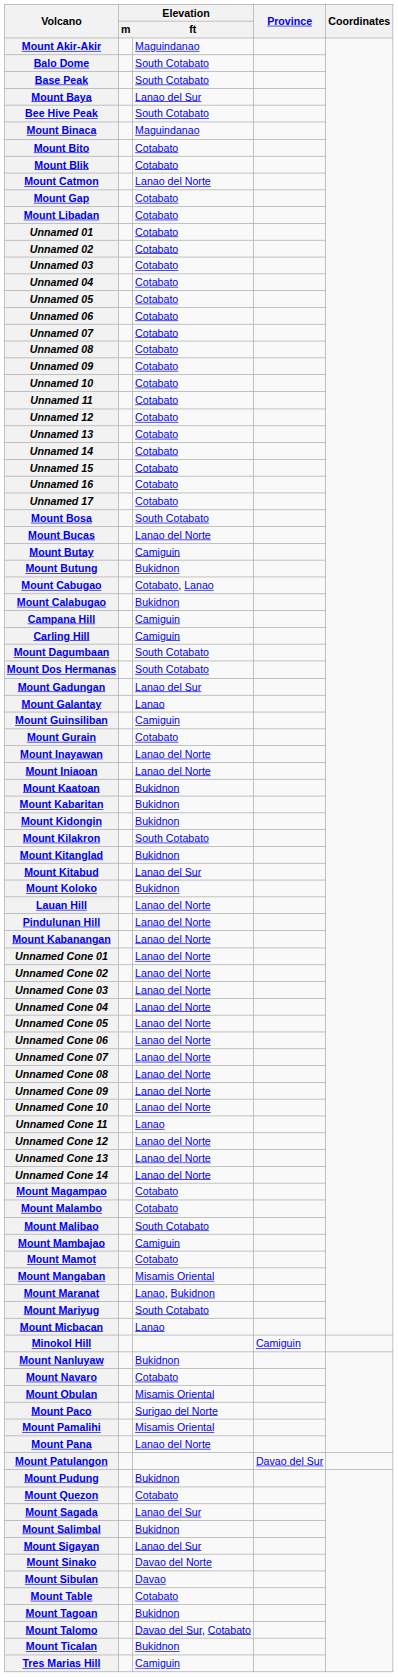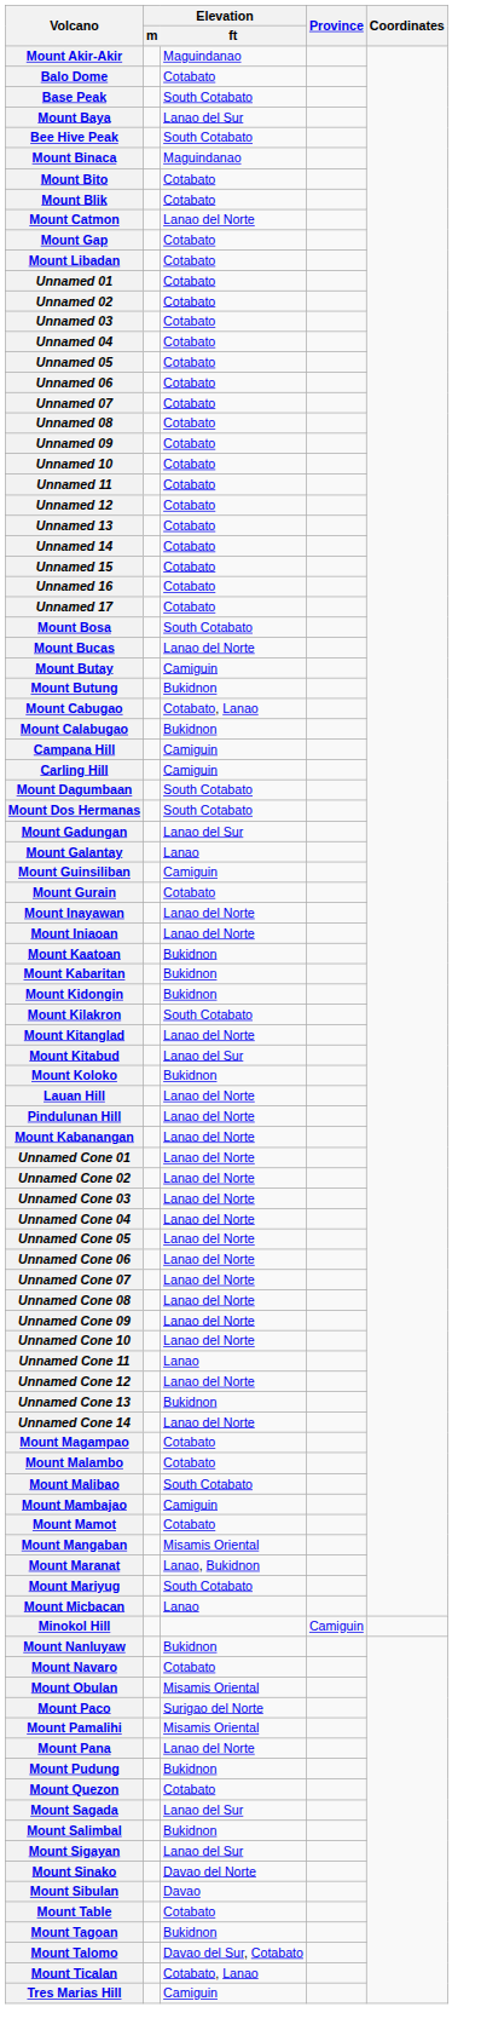 <table class="wikitable sortable plainrowheaders" style="font-size:95%;">
 <tr>
 <th scope="col" rowspan="2">Volcano</th>
 <th scope="col" colspan="2" class="unsortable">Elevation </th>
 <th scope="col" rowspan="2"><a href='#'>Province</a></th>
 <th scope="col" rowspan="2" data-sort-type="number">Coordinates</th>
 </tr>
 <tr>
 <th data-sort-type="number" style="border-right:0;">m</th>
 <th class="unsortable" data-sort-type="number" style="border-left:0;">ft</th>
 </tr>
 <tr>
 <th scope="row" data-sort-value="Akir-Akir"><a href='#'>Mount Akir-Akir</a></th>
 <td></td>
 <td><a href='#'>Maguindanao</a></td>
 <td></td>
 </tr>
 <tr>
 <th scope="row"><a href='#'>Balo Dome</a></th>
 <td></td>
-<td><a href='#'>South Cotabato</a></td>
+<td><a href='#'>Cotabato</a></td>
 <td></td>
 </tr>
 <tr>
 <th scope="row"><a href='#'>Base Peak</a></th>
 <td></td>
 <td><a href='#'>South Cotabato</a></td>
 <td></td>
 </tr>
 <tr>
 <th scope="row" data-sort-value="Baya"><a href='#'>Mount Baya</a></th>
 <td></td>
 <td><a href='#'>Lanao del Sur</a></td>
 <td></td>
 </tr>
 <tr>
 <th scope="row"><a href='#'>Bee Hive Peak</a></th>
 <td></td>
 <td><a href='#'>South Cotabato</a></td>
 <td></td>
 </tr>
 <tr>
 <th scope="row"><a href='#'>Mount Binaca</a></th>
 <td></td>
 <td><a href='#'>Maguindanao</a></td>
 <td></td>
 </tr>
 <tr>
 <th scope="row" data-sort-value="Bito"><a href='#'>Mount Bito</a></th>
 <td></td>
 <td><a href='#'>Cotabato</a></td>
 <td></td>
 </tr>
 <tr>
 <th scope="row" data-sort-value="Blik"><a href='#'>Mount Blik</a></th>
 <td></td>
 <td><a href='#'>Cotabato</a></td>
 <td></td>
 </tr>
 <tr>
 <th scope="row" data-sort-value="Catmon"><a href='#'>Mount Catmon</a></th>
 <td></td>
 <td><a href='#'>Lanao del Norte</a></td>
 <td></td>
 </tr>
 <tr>
 <th scope="row" data-sort-value="Gap"><a href='#'>Mount Gap</a></th>
 <td></td>
 <td><a href='#'>Cotabato</a></td>
 <td></td>
 </tr>
 <tr>
 <th scope="row" data-sort-value="Libadan"><a href='#'>Mount Libadan</a></th>
 <td></td>
 <td><a href='#'>Cotabato</a></td>
 <td></td>
 </tr>
 <tr>
 <th scope="row" style="border-right:0"><em>Unnamed 01</em></th>
 <td></td>
 <td><a href='#'>Cotabato</a></td>
 <td></td>
 </tr>
 <tr>
 <th scope="row" style="border-right:0"><em>Unnamed 02</em></th>
 <td></td>
 <td><a href='#'>Cotabato</a></td>
 <td></td>
 </tr>
 <tr>
 <th scope="row" style="border-right:0"><em>Unnamed 03</em></th>
 <td></td>
 <td><a href='#'>Cotabato</a></td>
 <td></td>
 </tr>
 <tr>
 <th scope="row" style="border-right:0"><em>Unnamed 04</em></th>
 <td></td>
 <td><a href='#'>Cotabato</a></td>
 <td></td>
 </tr>
 <tr>
 <th scope="row" style="border-right:0"><em>Unnamed 05</em></th>
 <td></td>
 <td><a href='#'>Cotabato</a></td>
 <td></td>
 </tr>
 <tr>
 <th scope="row" style="border-right:0"><em>Unnamed 06</em></th>
 <td></td>
 <td><a href='#'>Cotabato</a></td>
 <td></td>
 </tr>
 <tr>
 <th scope="row" style="border-right:0"><em>Unnamed 07</em></th>
 <td></td>
 <td><a href='#'>Cotabato</a></td>
 <td></td>
 </tr>
 <tr>
 <th scope="row" style="border-right:0"><em>Unnamed 08</em></th>
 <td></td>
 <td><a href='#'>Cotabato</a></td>
 <td></td>
 </tr>
 <tr>
 <th scope="row" style="border-right:0"><em>Unnamed 09</em></th>
 <td></td>
 <td><a href='#'>Cotabato</a></td>
 <td></td>
 </tr>
 <tr>
 <th scope="row" style="border-right:0"><em>Unnamed 10</em></th>
 <td></td>
 <td><a href='#'>Cotabato</a></td>
 <td></td>
 </tr>
 <tr>
 <th scope="row" style="border-right:0"><em>Unnamed 11</em></th>
 <td></td>
 <td><a href='#'>Cotabato</a></td>
 <td></td>
 </tr>
 <tr>
 <th scope="row" style="border-right:0"><em>Unnamed 12</em></th>
 <td></td>
 <td><a href='#'>Cotabato</a></td>
 <td></td>
 </tr>
 <tr>
 <th scope="row" style="border-right:0"><em>Unnamed 13</em></th>
 <td></td>
 <td><a href='#'>Cotabato</a></td>
 <td></td>
 </tr>
 <tr>
 <th scope="row" style="border-right:0"><em>Unnamed 14</em></th>
 <td></td>
 <td><a href='#'>Cotabato</a></td>
 <td></td>
 </tr>
 <tr>
 <th scope="row" style="border-right:0"><em>Unnamed 15</em></th>
 <td></td>
 <td><a href='#'>Cotabato</a></td>
 <td></td>
 </tr>
 <tr>
 <th scope="row" style="border-right:0"><em>Unnamed 16</em></th>
 <td></td>
 <td><a href='#'>Cotabato</a></td>
 <td></td>
 </tr>
 <tr>
 <th scope="row" style="border-right:0"><em>Unnamed 17</em></th>
 <td></td>
 <td><a href='#'>Cotabato</a></td>
 <td></td>
 </tr>
 <tr>
 <th scope="row" data-sort-value="Bosa"><a href='#'>Mount Bosa</a></th>
 <td></td>
 <td><a href='#'>South Cotabato</a></td>
 <td></td>
 </tr>
 <tr>
 <th scope="row" data-sort-value="Bucas"><a href='#'>Mount Bucas</a></th>
 <td></td>
 <td><a href='#'>Lanao del Norte</a></td>
 <td></td>
 </tr>
 <tr>
 <th scope="row"><a href='#'>Mount Butay</a></th>
 <td></td>
 <td><a href='#'>Camiguin</a></td>
 <td></td>
 </tr>
 <tr>
 <th scope="row" data-sort-value="Butung"><a href='#'>Mount Butung</a></th>
 <td></td>
 <td><a href='#'>Bukidnon</a></td>
 <td></td>
 </tr>
 <tr>
 <th scope="row" data-sort-value="Cabugao"><a href='#'>Mount Cabugao</a></th>
 <td></td>
 <td><a href='#'>Cotabato</a>, <a href='#'>Lanao</a></td>
 <td></td>
 </tr>
 <tr>
 <th scope="row" data-sort-value="Calabugao"><a href='#'>Mount Calabugao</a></th>
 <td></td>
 <td><a href='#'>Bukidnon</a></td>
 <td></td>
 </tr>
 <tr>
 <th scope="row"><a href='#'>Campana Hill</a></th>
 <td></td>
 <td><a href='#'>Camiguin</a></td>
 <td></td>
 </tr>
 <tr>
 <th scope="row"><a href='#'>Carling Hill</a></th>
 <td></td>
 <td><a href='#'>Camiguin</a></td>
 <td></td>
 </tr>
 <tr>
 <th scope="row" data-sort-value="Dagumbaan"><a href='#'>Mount Dagumbaan</a></th>
 <td></td>
 <td><a href='#'>South Cotabato</a></td>
 <td></td>
 </tr>
 <tr>
 <th scope="row" data-sort-value="Dos Hermanas"><a href='#'>Mount Dos Hermanas</a></th>
 <td></td>
 <td><a href='#'>South Cotabato</a></td>
 <td></td>
 </tr>
 <tr>
 <th scope="row" data-sort-value="Gadungan"><a href='#'>Mount Gadungan</a></th>
 <td></td>
 <td><a href='#'>Lanao del Sur</a></td>
 <td></td>
 </tr>
 <tr>
 <th scope="row" data-sort-value="Galantay"><a href='#'>Mount Galantay</a></th>
 <td></td>
 <td><a href='#'>Lanao</a></td>
 <td></td>
 </tr>
 <tr>
 <th scope="row"><a href='#'>Mount Guinsiliban</a></th>
 <td></td>
 <td><a href='#'>Camiguin</a></td>
 <td></td>
 </tr>
 <tr>
 <th scope="row" data-sort-value="Gurain"><a href='#'>Mount Gurain</a></th>
 <td></td>
 <td><a href='#'>Cotabato</a></td>
 <td></td>
 </tr>
 <tr>
 <th scope="row" data-sort-value="Inayawan"><a href='#'>Mount Inayawan</a></th>
 <td></td>
 <td><a href='#'>Lanao del Norte</a></td>
 <td></td>
 </tr>
 <tr>
 <th scope="row" data-sort-value="Iniaoan"><a href='#'>Mount Iniaoan</a></th>
 <td></td>
 <td><a href='#'>Lanao del Norte</a></td>
 <td></td>
 </tr>
 <tr>
 <th scope="row" data-sort-value="Kaatoan"><a href='#'>Mount Kaatoan</a></th>
 <td></td>
 <td><a href='#'>Bukidnon</a></td>
 <td></td>
 </tr>
 <tr>
 <th scope="row" data-sort-value="Kabaritan"><a href='#'>Mount Kabaritan</a></th>
 <td></td>
 <td><a href='#'>Bukidnon</a></td>
 <td></td>
 </tr>
 <tr>
 <th scope="row" data-sort-value="Kidongin"><a href='#'>Mount Kidongin</a></th>
 <td></td>
 <td><a href='#'>Bukidnon</a></td>
 <td></td>
 </tr>
 <tr>
 <th scope="row" data-sort-value="Kilakron"><a href='#'>Mount Kilakron</a></th>
 <td></td>
 <td><a href='#'>South Cotabato</a></td>
 <td></td>
 </tr>
 <tr>
 <th scope="row" data-sort-value="Kitanglad"><a href='#'>Mount Kitanglad</a></th>
 <td></td>
-<td><a href='#'>Bukidnon</a></td>
+<td><a href='#'>Lanao del Norte</a></td>
 <td></td>
 </tr>
 <tr>
 <th scope="row" data-sort-value="Kitabud"><a href='#'>Mount Kitabud</a></th>
 <td></td>
 <td><a href='#'>Lanao del Sur</a></td>
 <td></td>
 </tr>
 <tr>
 <th scope="row" data-sort-value="Koloko"><a href='#'>Mount Koloko</a></th>
 <td></td>
 <td><a href='#'>Bukidnon</a></td>
 <td></td>
 </tr>
 <tr>
 <th scope="row"><a href='#'>Lauan Hill</a></th>
 <td></td>
 <td><a href='#'>Lanao del Norte</a></td>
 <td></td>
 </tr>
 <tr>
 <th scope="row"><a href='#'>Pindulunan Hill</a></th>
 <td> </td>
 <td><a href='#'>Lanao del Norte</a></td>
 <td></td>
 </tr>
 <tr>
 <th scope="row" data-sort-value="Kabanangan"><a href='#'>Mount Kabanangan</a></th>
 <td> </td>
 <td><a href='#'>Lanao del Norte</a></td>
 <td></td>
 </tr>
 <tr>
 <th scope="row" style="border-right:0"><em>Unnamed Cone 01</em></th>
 <td> </td>
 <td><a href='#'>Lanao del Norte</a></td>
 <td></td>
 </tr>
 <tr>
 <th scope="row" style="border-right:0"><em>Unnamed Cone 02</em></th>
 <td> </td>
 <td><a href='#'>Lanao del Norte</a></td>
 <td></td>
 </tr>
 <tr>
 <th scope="row" style="border-right:0"><em>Unnamed Cone 03</em></th>
 <td> </td>
 <td><a href='#'>Lanao del Norte</a></td>
 <td></td>
 </tr>
 <tr>
 <th scope="row" style="border-right:0"><em>Unnamed Cone 04</em></th>
 <td> </td>
 <td><a href='#'>Lanao del Norte</a></td>
 <td></td>
 </tr>
 <tr>
 <th scope="row" style="border-right:0"><em>Unnamed Cone 05</em></th>
 <td></td>
 <td><a href='#'>Lanao del Norte</a></td>
 <td></td>
 </tr>
 <tr>
 <th scope="row" style="border-right:0"><em>Unnamed Cone 06</em></th>
 <td></td>
 <td><a href='#'>Lanao del Norte</a></td>
 <td></td>
 </tr>
 <tr>
 <th scope="row" style="border-right:0"><em>Unnamed Cone 07</em></th>
 <td> </td>
 <td><a href='#'>Lanao del Norte</a></td>
 <td></td>
 </tr>
 <tr>
 <th scope="row" style="border-right:0"><em>Unnamed Cone 08</em></th>
 <td> </td>
 <td><a href='#'>Lanao del Norte</a></td>
 <td></td>
 </tr>
 <tr>
 <th scope="row" style="border-right:0"><em>Unnamed Cone 09</em></th>
 <td> </td>
 <td><a href='#'>Lanao del Norte</a></td>
 <td></td>
 </tr>
 <tr>
 <th scope="row" style="border-right:0"><em>Unnamed Cone 10</em></th>
 <td> </td>
 <td><a href='#'>Lanao del Norte</a></td>
 <td></td>
 </tr>
 <tr>
 <th scope="row" style="border-right:0"><em>Unnamed Cone 11</em></th>
 <td></td>
 <td><a href='#'>Lanao</a></td>
 <td></td>
 </tr>
 <tr>
 <th scope="row" style="border-right:0"><em>Unnamed Cone 12</em></th>
 <td></td>
 <td><a href='#'>Lanao del Norte</a></td>
 <td></td>
 </tr>
 <tr>
 <th scope="row" style="border-right:0"><em>Unnamed Cone 13</em></th>
 <td></td>
-<td><a href='#'>Lanao del Norte</a></td>
+<td><a href='#'>Bukidnon</a></td>
 <td></td>
 </tr>
 <tr>
 <th scope="row" style="border-right:0"><em>Unnamed Cone 14</em></th>
 <td></td>
 <td><a href='#'>Lanao del Norte</a></td>
 <td></td>
 </tr>
 <tr>
 <th scope="row" data-sort-value="Magampao"><a href='#'>Mount Magampao</a></th>
 <td></td>
 <td><a href='#'>Cotabato</a></td>
 <td></td>
 </tr>
 <tr>
 <th scope="row"><a href='#'>Mount Malambo</a></th>
 <td> </td>
 <td><a href='#'>Cotabato</a></td>
 <td></td>
 </tr>
 <tr>
 <th scope="row" data-sort-value="Malibao"><a href='#'>Mount Malibao</a></th>
 <td> </td>
 <td><a href='#'>South Cotabato</a></td>
 <td></td>
 </tr>
 <tr>
 <th scope="row" data-sort-value="Mambajao"><a href='#'>Mount Mambajao</a></th>
 <td></td>
 <td><a href='#'>Camiguin</a></td>
 <td></td>
 </tr>
 <tr>
 <th scope="row" data-sort-value="Mamot"><a href='#'>Mount Mamot</a></th>
 <td></td>
 <td><a href='#'>Cotabato</a></td>
 <td></td>
 </tr>
 <tr>
 <th scope="row" data-sort-value="Mangaban"><a href='#'>Mount Mangaban</a></th>
 <td> </td>
 <td><a href='#'>Misamis Oriental</a></td>
 <td></td>
 </tr>
 <tr>
 <th scope="row" data-sort-value="Maranat"><a href='#'>Mount Maranat</a></th>
 <td></td>
 <td><a href='#'>Lanao</a>, <a href='#'>Bukidnon</a></td>
 <td></td>
 </tr>
 <tr>
 <th scope="row" data-sort-value="Mariyug"><a href='#'>Mount Mariyug</a></th>
 <td> </td>
 <td><a href='#'>South Cotabato</a></td>
 <td></td>
 </tr>
 <tr>
 <th scope="row" data-sort-value="Micbacan"><a href='#'>Mount Micbacan</a></th>
 <td> </td>
 <td><a href='#'>Lanao</a></td>
 <td></td>
 </tr>
 <tr>
 <th scope="row"><a href='#'>Minokol Hill</a></th>
 <td></td>
 <td></td>
 <td><a href='#'>Camiguin</a></td>
 <td></td>
 </tr>
 <tr>
 <th scope="row" data-sort-value="Nanluyaw"><a href='#'>Mount Nanluyaw</a></th>
 <td></td>
 <td><a href='#'>Bukidnon</a></td>
 <td></td>
 </tr>
 <tr>
 <th scope="row" data-sort-value="Navaro"><a href='#'>Mount Navaro</a></th>
 <td></td>
 <td><a href='#'>Cotabato</a></td>
 <td></td>
 </tr>
 <tr>
 <th scope="row" data-sort-value="Obulan"><a href='#'>Mount Obulan</a></th>
 <td></td>
 <td><a href='#'>Misamis Oriental</a></td>
 <td></td>
 </tr>
 <tr>
 <th scope="row" data-sort-value="Paco"><a href='#'>Mount Paco</a></th>
 <td></td>
 <td><a href='#'>Surigao del Norte</a></td>
 <td></td>
 </tr>
 <tr>
 <th scope="row" data-sort-value="Pamalihi"><a href='#'>Mount Pamalihi</a></th>
 <td></td>
 <td><a href='#'>Misamis Oriental</a></td>
 <td></td>
 </tr>
 <tr>
 <th scope="row" data-sort-value="Pana"><a href='#'>Mount Pana</a></th>
 <td></td>
 <td><a href='#'>Lanao del Norte</a></td>
 <td></td>
 </tr>
 <tr>
-<th scope="row" data-sort-value="Patulangon"><a href='#'>Mount Patulangon</a></th>
-<td></td>
-<td></td>
-<td><a href='#'>Davao del Sur</a></td>
-<td></td>
-</tr>
-<tr>
 <th scope="row" data-sort-value="Pudung"><a href='#'>Mount Pudung</a></th>
 <td></td>
 <td><a href='#'>Bukidnon</a></td>
 <td></td>
 </tr>
 <tr>
 <th scope="row" data-sort-value="Quezon"><a href='#'>Mount Quezon</a></th>
 <td></td>
 <td><a href='#'>Cotabato</a></td>
 <td></td>
 </tr>
 <tr>
 <th scope="row"><a href='#'>Mount Sagada</a></th>
 <td></td>
 <td><a href='#'>Lanao del Sur</a></td>
 <td></td>
 </tr>
 <tr>
 <th scope="row" data-sort-value="Salimbal"><a href='#'>Mount Salimbal</a></th>
 <td></td>
 <td><a href='#'>Bukidnon</a></td>
 <td></td>
 </tr>
 <tr>
 <th scope="row" data-sort-value="Sigayan"><a href='#'>Mount Sigayan</a></th>
 <td></td>
 <td><a href='#'>Lanao del Sur</a></td>
 <td></td>
 </tr>
 <tr>
 <th scope="row" data-sort-value="Sinako"><a href='#'>Mount Sinako</a></th>
 <td> </td>
 <td><a href='#'>Davao del Norte</a></td>
 <td></td>
 </tr>
 <tr>
 <th scope="row" data-sort-value="Sibulan"><a href='#'>Mount Sibulan</a></th>
 <td></td>
 <td><a href='#'>Davao</a></td>
 <td></td>
 </tr>
 <tr>
 <th scope="row"><a href='#'>Mount Table</a></th>
 <td></td>
 <td><a href='#'>Cotabato</a></td>
 <td></td>
 </tr>
 <tr>
 <th scope="row" data-sort-value="Tagoan"><a href='#'>Mount Tagoan</a></th>
 <td></td>
 <td><a href='#'>Bukidnon</a></td>
 <td></td>
 </tr>
 <tr>
 <th scope="row" data-sort-value="Talomo"><a href='#'>Mount Talomo</a></th>
 <td></td>
 <td><a href='#'>Davao del Sur</a>, <a href='#'>Cotabato</a></td>
 <td></td>
 </tr>
 <tr>
 <th scope="row" data-sort-value="Ticalan"><a href='#'>Mount Ticalan</a></th>
 <td></td>
-<td><a href='#'>Bukidnon</a></td>
+<td><a href='#'>Cotabato</a>, <a href='#'>Lanao</a></td>
 <td></td>
 </tr>
 <tr>
 <th scope="row"><a href='#'>Tres Marias Hill</a></th>
 <td></td>
 <td><a href='#'>Camiguin</a></td>
 <td></td>
 </tr>
 </table>
